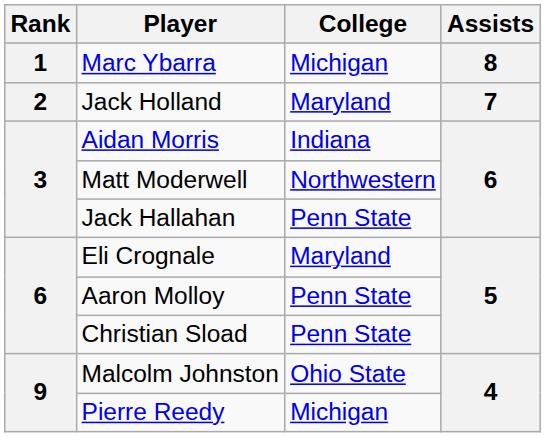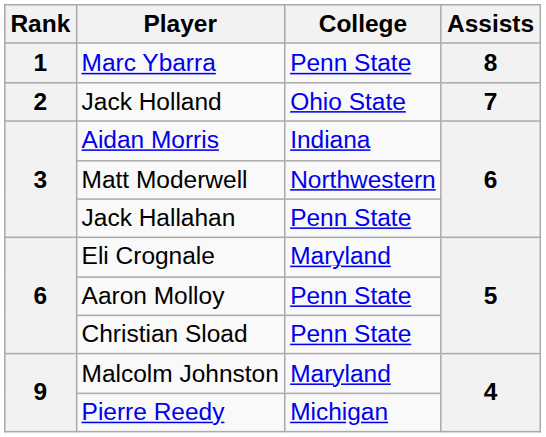 <table class="wikitable" style="text-align:center">
 <tr>
 <th>Rank</th>
 <th>Player</th>
 <th>College</th>
 <th>Assists</th>
 </tr>
 <tr>
 <th>1</th>
 <td align="left"> <a href='#'>Marc Ybarra</a></td>
-<td align="left"><a href='#'>Michigan</a></td>
+<td align="left"><a href='#'>Penn State</a></td>
 <th>8</th>
 </tr>
 <tr>
 <th>2</th>
 <td align="left"> Jack Holland</td>
-<td align="left"><a href='#'>Maryland</a></td>
+<td align="left"><a href='#'>Ohio State</a></td>
 <th>7</th>
 </tr>
 <tr>
 <th rowspan="3">3</th>
 <td align="left"> <a href='#'>Aidan Morris</a></td>
 <td align="left"><a href='#'>Indiana</a></td>
 <th rowspan="3">6</th>
 </tr>
 <tr>
 <td align="left"> Matt Moderwell</td>
 <td align="left"><a href='#'>Northwestern</a></td>
 </tr>
 <tr>
 <td align="left"> Jack Hallahan</td>
 <td align="left"><a href='#'>Penn State</a></td>
 </tr>
 <tr>
 <th rowspan="3">6</th>
 <td align="left"> Eli Crognale</td>
 <td align="left"><a href='#'>Maryland</a></td>
 <th rowspan="3">5</th>
 </tr>
 <tr>
 <td align="left"> Aaron Molloy</td>
 <td align="left"><a href='#'>Penn State</a></td>
 </tr>
 <tr>
 <td align="left"> Christian Sload</td>
 <td align="left"><a href='#'>Penn State</a></td>
 </tr>
 <tr>
 <th rowspan="2">9</th>
 <td align="left"> Malcolm Johnston</td>
-<td align="left"><a href='#'>Ohio State</a></td>
+<td align="left"><a href='#'>Maryland</a></td>
 <th rowspan="2">4</th>
 </tr>
 <tr>
 <td align="left"> <a href='#'>Pierre Reedy</a></td>
 <td align="left"><a href='#'>Michigan</a></td>
 </tr>
 </table>
